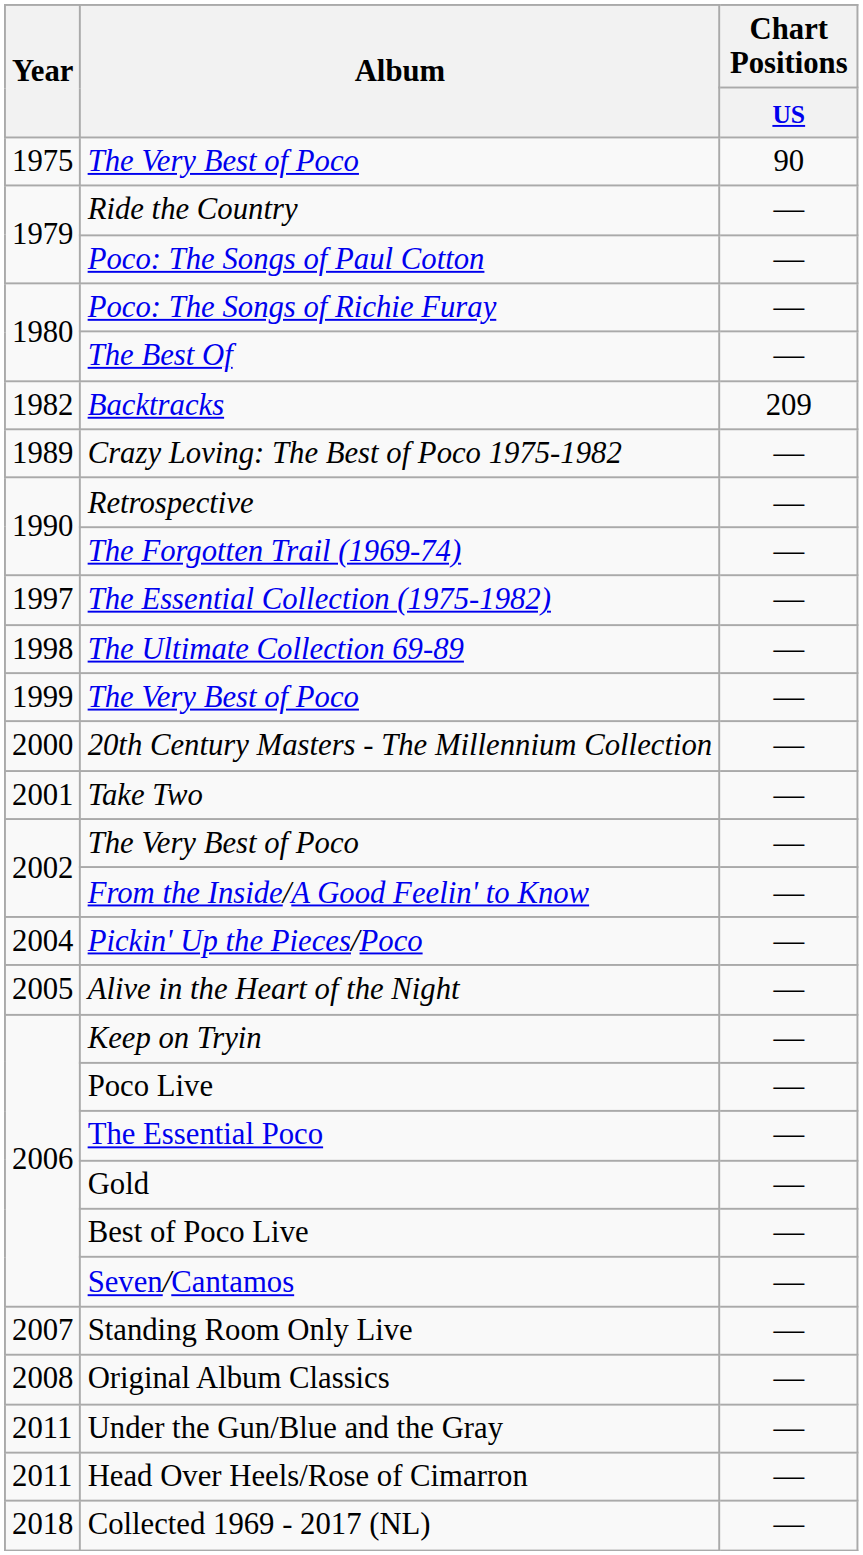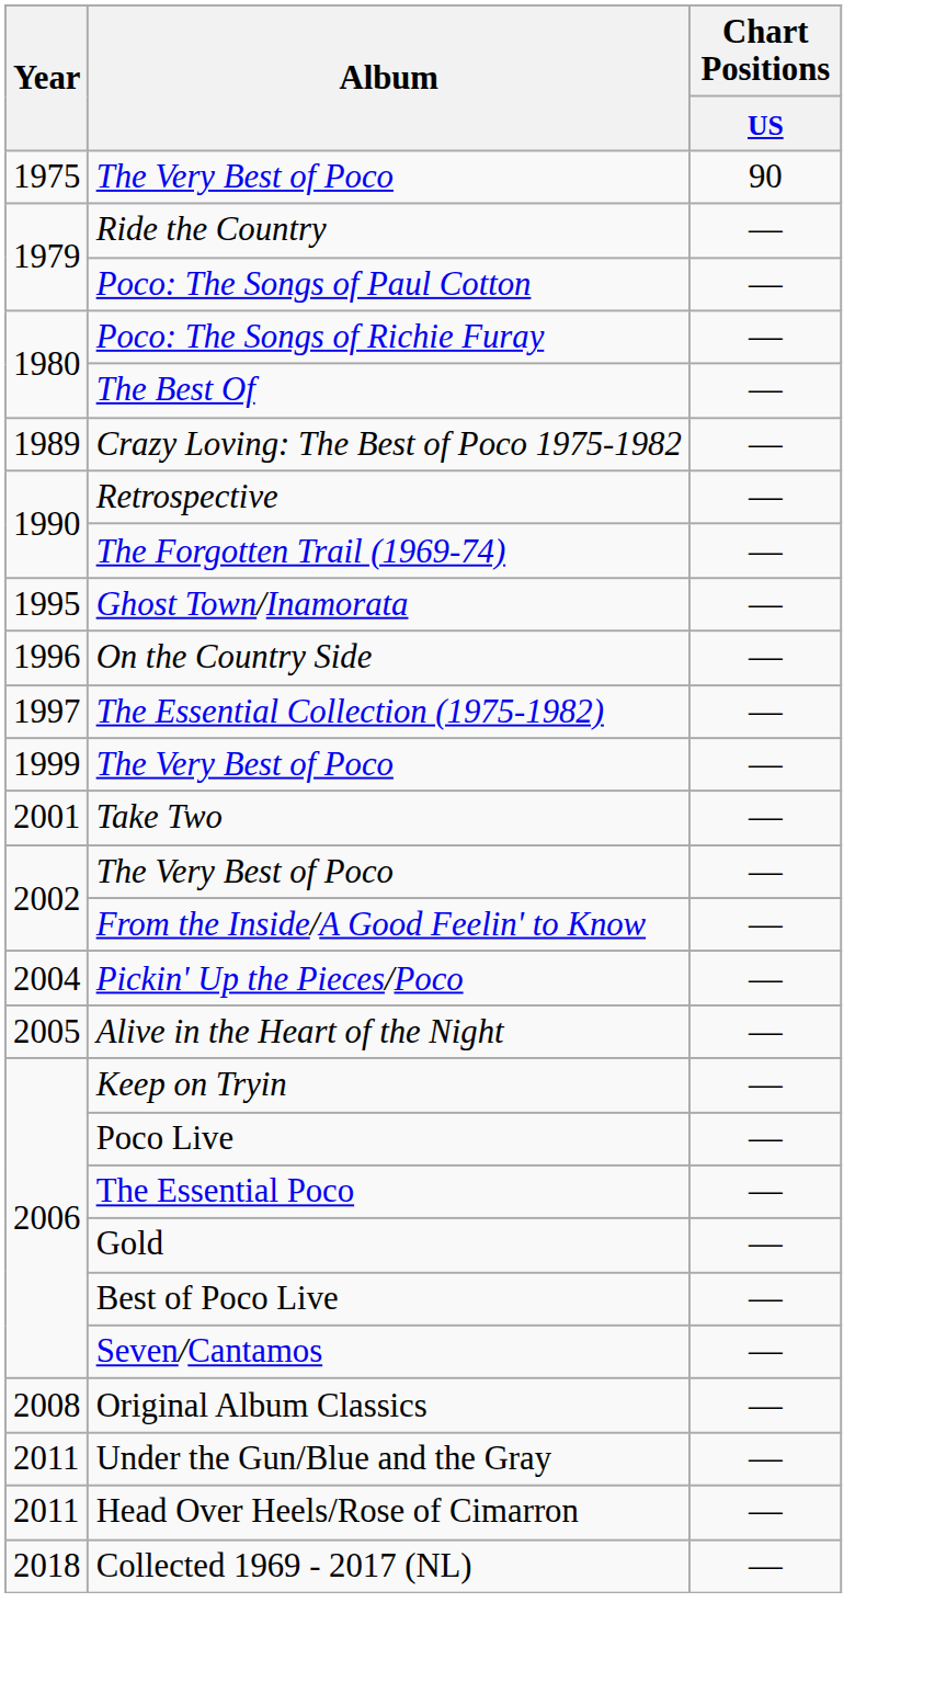 <table class="wikitable">
 <tr>
 <th rowspan="2">Year</th>
 <th rowspan="2">Album</th>
 <th>Chart Positions</th>
 </tr>
 <tr>
 <th width="65"><small><a href='#'>US</a></small></th>
 </tr>
 <tr>
 <td>1975</td>
 <td><em><a href='#'>The Very Best of Poco</a></em></td>
 <td align="center">90</td>
 </tr>
 <tr>
 <td rowspan="2">1979</td>
 <td><em>Ride the Country</em></td>
 <td align="center">—</td>
 </tr>
 <tr>
 <td><em><a href='#'>Poco: The Songs of Paul Cotton</a></em></td>
 <td align="center">—</td>
 </tr>
 <tr>
 <td rowspan="2">1980</td>
 <td><em><a href='#'>Poco: The Songs of Richie Furay</a></em></td>
 <td align="center">—</td>
 </tr>
 <tr>
 <td><em><a href='#'>The Best Of</a></em></td>
 <td align="center">—</td>
 </tr>
 <tr>
-<td>1982</td>
-<td><em><a href='#'>Backtracks</a></em></td>
-<td align="center">209</td>
-</tr>
-<tr>
 <td>1989</td>
 <td><em>Crazy Loving: The Best of Poco 1975-1982</em></td>
 <td align="center">—</td>
 </tr>
 <tr>
 <td rowspan="2">1990</td>
 <td><em>Retrospective</em></td>
 <td align="center">—</td>
 </tr>
 <tr>
 <td><em><a href='#'>The Forgotten Trail (1969-74)</a></em></td>
 <td align="center">—</td>
 </tr>
 <tr>
+<td>1995</td>
+<td><em><a href='#'>Ghost Town</a>/<a href='#'>Inamorata</a></em></td>
+<td align="center">—</td>
+</tr>
+<tr>
+<td>1996</td>
+<td><em>On the Country Side</em></td>
+<td align="center">—</td>
+</tr>
+<tr>
 <td>1997</td>
 <td><em><a href='#'>The Essential Collection (1975-1982)</a></em></td>
 <td align="center">—</td>
 </tr>
 <tr>
-<td>1998</td>
-<td><em><a href='#'>The Ultimate Collection 69-89</a></em></td>
-<td align="center">—</td>
-</tr>
-<tr>
 <td>1999</td>
 <td><em><a href='#'>The Very Best of Poco</a></em></td>
-<td align="center">—</td>
-</tr>
-<tr>
-<td>2000</td>
-<td><em>20th Century Masters - The Millennium Collection</em></td>
 <td align="center">—</td>
 </tr>
 <tr>
 <td>2001</td>
 <td><em>Take Two</em></td>
 <td align="center">—</td>
 </tr>
 <tr>
 <td rowspan="2">2002</td>
 <td><em>The Very Best of Poco</em></td>
 <td align="center">—</td>
 </tr>
 <tr>
 <td><em><a href='#'>From the Inside</a>/<a href='#'>A Good Feelin' to Know</a></em></td>
 <td align="center">—</td>
 </tr>
 <tr>
 <td>2004</td>
 <td><em><a href='#'>Pickin' Up the Pieces</a>/<a href='#'>Poco</a></em></td>
 <td align="center">—</td>
 </tr>
 <tr>
 <td>2005</td>
 <td><em>Alive in the Heart of the Night</em></td>
 <td align="center">—</td>
 </tr>
 <tr>
 <td rowspan="6">2006</td>
 <td><em>Keep on Tryin<strong></td>
 <td align="center">—</td>
 </tr>
 <tr>
 <td></em>Poco Live<em></td>
 <td align="center">—</td>
 </tr>
 <tr>
 <td></em><a href='#'>The Essential Poco</a><em></td>
 <td align="center">—</td>
 </tr>
 <tr>
 <td></em>Gold<em></td>
 <td align="center">—</td>
 </tr>
 <tr>
 <td></em>Best of Poco Live<em></td>
 <td align="center">—</td>
 </tr>
 <tr>
 <td></em><a href='#'>Seven</a><em>/</em><a href='#'>Cantamos</a><em></td>
 <td align="center">—</td>
 </tr>
 <tr>
-<td>2007</td>
-<td></em>Standing Room Only Live<em></td>
-<td align="center">—</td>
-</tr>
-<tr>
 <td>2008</td>
 <td></em>Original Album Classics<em></td>
 <td align="center">—</td>
 </tr>
 <tr>
 <td>2011</td>
 <td></em>Under the Gun/Blue and the Gray<em></td>
 <td align="center">—</td>
 </tr>
 <tr>
 <td>2011</td>
 <td></em>Head Over Heels/Rose of Cimarron<em></td>
 <td align="center">—</td>
 </tr>
 <tr>
 <td>2018</td>
 <td></em>Collected 1969 - 2017 (NL)<em></td>
 <td align="center">—</td>
 </tr>
 </table>
